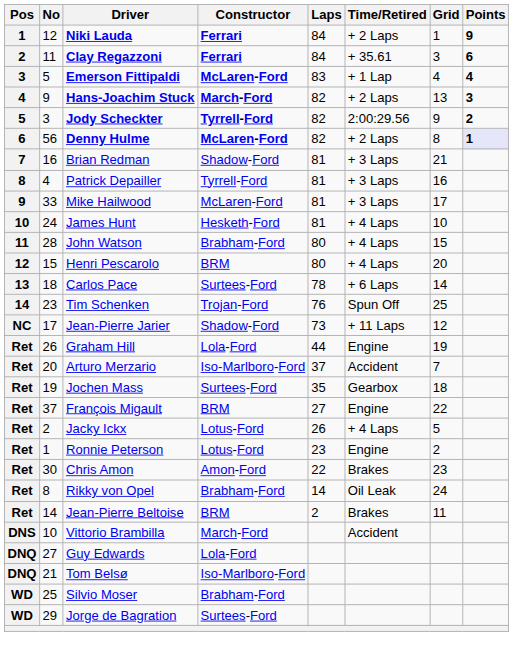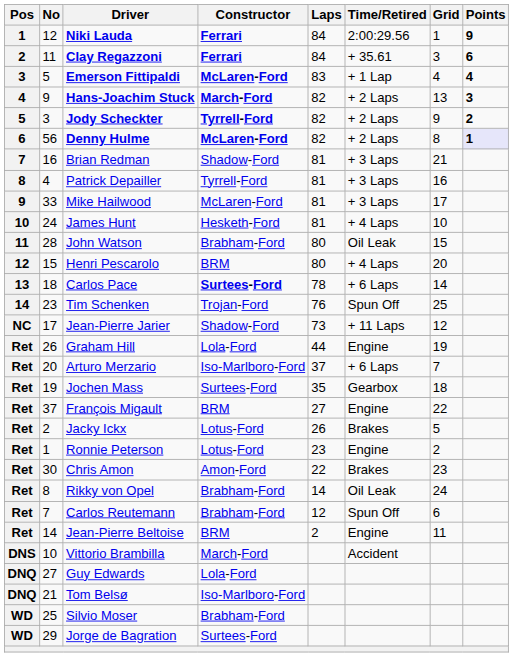 <table class="wikitable" style="font-size: 95%">
 <tr>
 <th>Pos</th>
 <th>No</th>
 <th>Driver</th>
 <th>Constructor</th>
 <th>Laps</th>
 <th>Time/Retired</th>
 <th>Grid</th>
 <th>Points</th>
 </tr>
 <tr>
 <th>1</th>
 <td>12</td>
 <td> <strong><a href='#'>Niki Lauda</a></strong></td>
 <td><strong><a href='#'>Ferrari</a></strong></td>
 <td>84</td>
-<td>+ 2 Laps</td>
+<td>2:00:29.56</td>
 <td>1</td>
 <td><strong>9</strong></td>
 </tr>
 <tr>
 <th>2</th>
 <td>11</td>
 <td> <strong><a href='#'>Clay Regazzoni</a></strong></td>
 <td><strong><a href='#'>Ferrari</a></strong></td>
 <td>84</td>
 <td>+ 35.61</td>
 <td>3</td>
 <td><strong>6</strong></td>
 </tr>
 <tr>
 <th>3</th>
 <td>5</td>
 <td> <strong><a href='#'>Emerson Fittipaldi</a></strong></td>
 <td><strong><a href='#'>McLaren</a>-<a href='#'>Ford</a></strong></td>
 <td>83</td>
 <td>+ 1 Lap</td>
 <td>4</td>
 <td><strong>4</strong></td>
 </tr>
 <tr>
 <th>4</th>
 <td>9</td>
 <td> <strong><a href='#'>Hans-Joachim Stuck</a></strong></td>
 <td><strong><a href='#'>March</a>-<a href='#'>Ford</a></strong></td>
 <td>82</td>
 <td>+ 2 Laps</td>
 <td>13</td>
 <td><strong>3</strong></td>
 </tr>
 <tr>
 <th>5</th>
 <td>3</td>
 <td> <strong><a href='#'>Jody Scheckter</a></strong></td>
 <td><strong><a href='#'>Tyrrell</a>-<a href='#'>Ford</a></strong></td>
 <td>82</td>
-<td>2:00:29.56</td>
+<td>+ 2 Laps</td>
 <td>9</td>
 <td><strong>2</strong></td>
 </tr>
 <tr>
 <th>6</th>
 <td>56</td>
 <td> <strong><a href='#'>Denny Hulme</a></strong></td>
 <td><strong><a href='#'>McLaren</a>-<a href='#'>Ford</a></strong></td>
 <td>82</td>
 <td>+ 2 Laps</td>
 <td>8</td>
 <td style="background: lavender;"><strong>1</strong></td>
 </tr>
 <tr>
 <th>7</th>
 <td>16</td>
 <td> <a href='#'>Brian Redman</a></td>
 <td><a href='#'>Shadow</a>-<a href='#'>Ford</a></td>
 <td>81</td>
 <td>+ 3 Laps</td>
 <td>21</td>
 <td> </td>
 </tr>
 <tr>
 <th>8</th>
 <td>4</td>
 <td> <a href='#'>Patrick Depailler</a></td>
 <td><a href='#'>Tyrrell</a>-<a href='#'>Ford</a></td>
 <td>81</td>
 <td>+ 3 Laps</td>
 <td>16</td>
 <td> </td>
 </tr>
 <tr>
 <th>9</th>
 <td>33</td>
 <td> <a href='#'>Mike Hailwood</a></td>
 <td><a href='#'>McLaren</a>-<a href='#'>Ford</a></td>
 <td>81</td>
 <td>+ 3 Laps</td>
 <td>17</td>
 <td> </td>
 </tr>
 <tr>
 <th>10</th>
 <td>24</td>
 <td> <a href='#'>James Hunt</a></td>
 <td><a href='#'>Hesketh</a>-<a href='#'>Ford</a></td>
 <td>81</td>
 <td>+ 4 Laps</td>
 <td>10</td>
 <td> </td>
 </tr>
 <tr>
 <th>11</th>
 <td>28</td>
 <td>  <a href='#'>John Watson</a></td>
 <td><a href='#'>Brabham</a>-<a href='#'>Ford</a></td>
 <td>80</td>
-<td>+ 4 Laps</td>
+<td>Oil Leak</td>
 <td>15</td>
 <td> </td>
 </tr>
 <tr>
 <th>12</th>
 <td>15</td>
 <td> <a href='#'>Henri Pescarolo</a></td>
 <td><a href='#'>BRM</a></td>
 <td>80</td>
 <td>+ 4 Laps</td>
 <td>20</td>
 <td> </td>
 </tr>
 <tr>
 <th>13</th>
 <td>18</td>
 <td> <a href='#'>Carlos Pace</a></td>
-<td><a href='#'>Surtees</a>-<a href='#'>Ford</a></td>
+<td><strong><a href='#'>Surtees</a>-<a href='#'>Ford</a></strong></td>
 <td>78</td>
 <td>+ 6 Laps</td>
 <td>14</td>
 <td> </td>
 </tr>
 <tr>
 <th>14</th>
 <td>23</td>
 <td> <a href='#'>Tim Schenken</a></td>
 <td><a href='#'>Trojan</a>-<a href='#'>Ford</a></td>
 <td>76</td>
 <td>Spun Off</td>
 <td>25</td>
 <td> </td>
 </tr>
 <tr>
 <th>NC</th>
 <td>17</td>
 <td> <a href='#'>Jean-Pierre Jarier</a></td>
 <td><a href='#'>Shadow</a>-<a href='#'>Ford</a></td>
 <td>73</td>
 <td>+ 11 Laps</td>
 <td>12</td>
 <td> </td>
 </tr>
 <tr>
 <th>Ret</th>
 <td>26</td>
 <td> <a href='#'>Graham Hill</a></td>
 <td><a href='#'>Lola</a>-<a href='#'>Ford</a></td>
 <td>44</td>
 <td>Engine</td>
 <td>19</td>
 <td> </td>
 </tr>
 <tr>
 <th>Ret</th>
 <td>20</td>
 <td> <a href='#'>Arturo Merzario</a></td>
 <td><a href='#'>Iso-Marlboro</a>-<a href='#'>Ford</a></td>
 <td>37</td>
-<td>Accident</td>
+<td>+ 6 Laps</td>
 <td>7</td>
 <td> </td>
 </tr>
 <tr>
 <th>Ret</th>
 <td>19</td>
 <td> <a href='#'>Jochen Mass</a></td>
 <td><a href='#'>Surtees</a>-<a href='#'>Ford</a></td>
 <td>35</td>
 <td>Gearbox</td>
 <td>18</td>
 <td> </td>
 </tr>
 <tr>
 <th>Ret</th>
 <td>37</td>
 <td>  <a href='#'>François Migault</a></td>
 <td><a href='#'>BRM</a></td>
 <td>27</td>
 <td>Engine</td>
 <td>22</td>
 <td> </td>
 </tr>
 <tr>
 <th>Ret</th>
 <td>2</td>
 <td> <a href='#'>Jacky Ickx</a></td>
 <td><a href='#'>Lotus</a>-<a href='#'>Ford</a></td>
 <td>26</td>
-<td>+ 4 Laps</td>
+<td>Brakes</td>
 <td>5</td>
 <td> </td>
 </tr>
 <tr>
 <th>Ret</th>
 <td>1</td>
 <td> <a href='#'>Ronnie Peterson</a></td>
 <td><a href='#'>Lotus</a>-<a href='#'>Ford</a></td>
 <td>23</td>
 <td>Engine</td>
 <td>2</td>
 <td> </td>
 </tr>
 <tr>
 <th>Ret</th>
 <td>30</td>
 <td> <a href='#'>Chris Amon</a></td>
 <td><a href='#'>Amon</a>-<a href='#'>Ford</a></td>
 <td>22</td>
 <td>Brakes</td>
 <td>23</td>
 <td> </td>
 </tr>
 <tr>
 <th>Ret</th>
 <td>8</td>
 <td> <a href='#'>Rikky von Opel</a></td>
 <td><a href='#'>Brabham</a>-<a href='#'>Ford</a></td>
 <td>14</td>
 <td>Oil Leak</td>
 <td>24</td>
 <td> </td>
 </tr>
 <tr>
 <th>Ret</th>
+<td>7</td>
+<td> <a href='#'>Carlos Reutemann</a></td>
+<td><a href='#'>Brabham</a>-<a href='#'>Ford</a></td>
+<td>12</td>
+<td>Spun Off</td>
+<td>6</td>
+<td> </td>
+</tr>
+<tr>
+<th>Ret</th>
 <td>14</td>
 <td> <a href='#'>Jean-Pierre Beltoise</a></td>
 <td><a href='#'>BRM</a></td>
 <td>2</td>
-<td>Brakes</td>
+<td>Engine</td>
 <td>11</td>
 <td> </td>
 </tr>
 <tr>
 <th>DNS</th>
 <td>10</td>
 <td> <a href='#'>Vittorio Brambilla</a></td>
 <td><a href='#'>March</a>-<a href='#'>Ford</a></td>
 <td> </td>
 <td>Accident</td>
 <td></td>
 <td> </td>
 </tr>
 <tr>
 <th>DNQ</th>
 <td>27</td>
 <td>  <a href='#'>Guy Edwards</a></td>
 <td><a href='#'>Lola</a>-<a href='#'>Ford</a></td>
 <td> </td>
 <td></td>
 <td></td>
 <td> </td>
 </tr>
 <tr>
 <th>DNQ</th>
 <td>21</td>
 <td>  <a href='#'>Tom Belsø</a></td>
 <td><a href='#'>Iso-Marlboro</a>-<a href='#'>Ford</a></td>
 <td> </td>
 <td> </td>
 <td> </td>
 <td> </td>
 </tr>
 <tr>
 <th>WD</th>
 <td>25</td>
 <td>  <a href='#'>Silvio Moser</a></td>
 <td><a href='#'>Brabham</a>-<a href='#'>Ford</a></td>
 <td> </td>
 <td> </td>
 <td> </td>
 <td> </td>
 </tr>
 <tr>
 <th>WD</th>
 <td>29</td>
 <td>  <a href='#'>Jorge de Bagration</a></td>
 <td><a href='#'>Surtees</a>-<a href='#'>Ford</a></td>
 <td> </td>
 <td> </td>
 <td> </td>
 <td> </td>
 </tr>
 <tr>
 <th colspan="8"></th>
 </tr>
 </table>
